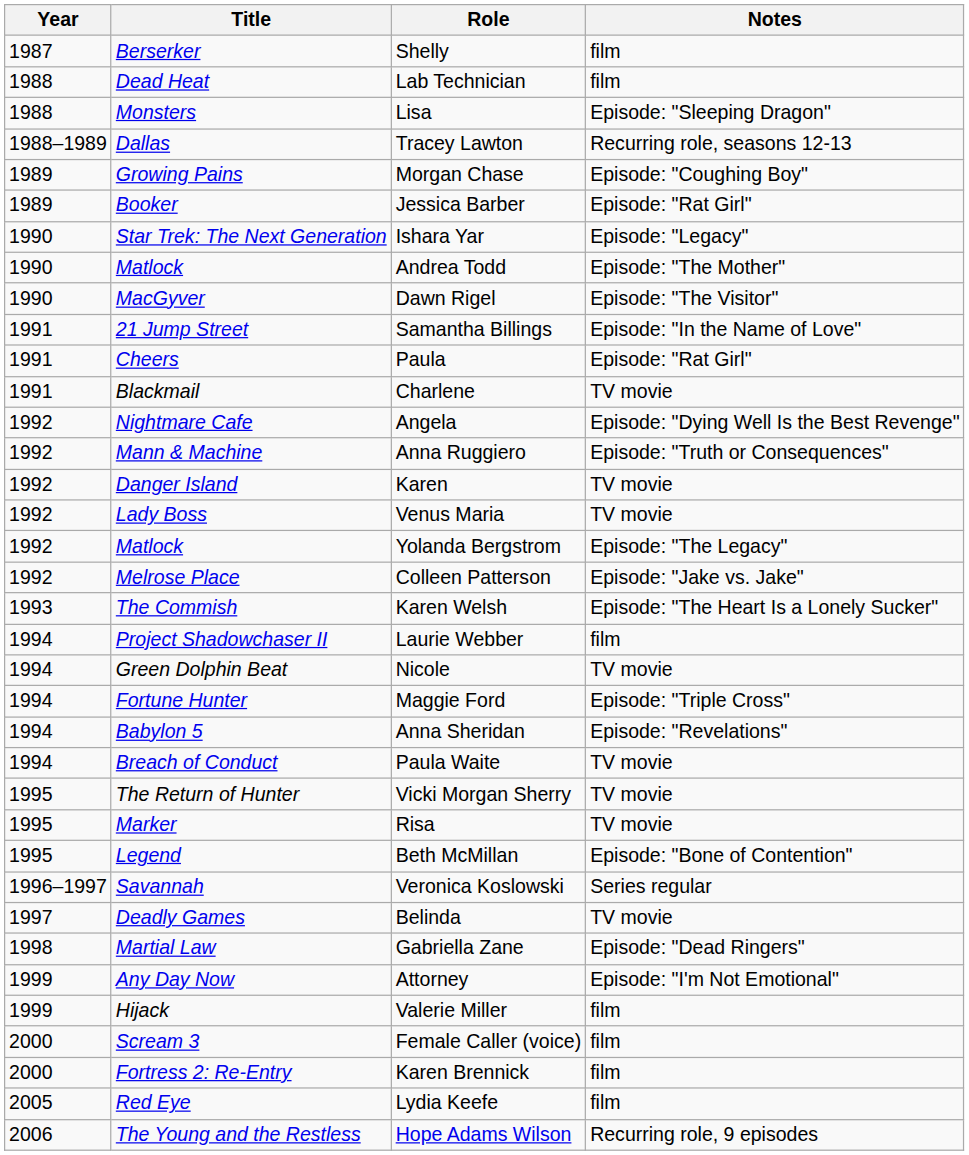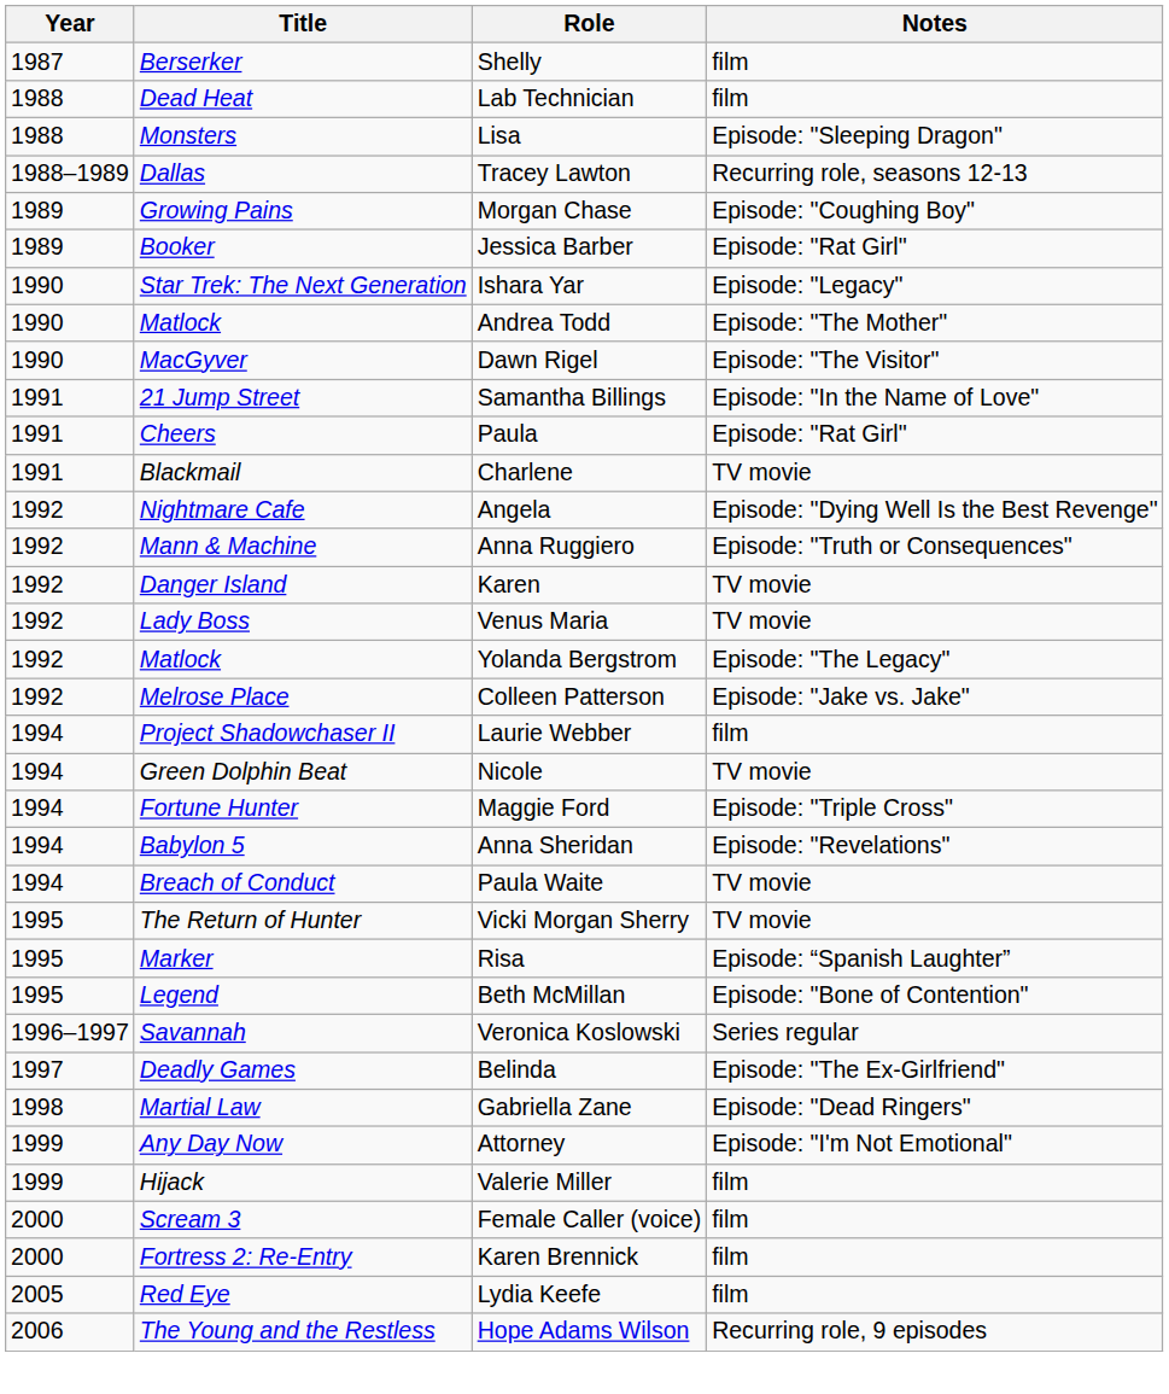 <table class="wikitable sortable">
 <tr>
 <th>Year</th>
 <th>Title</th>
 <th>Role</th>
 <th>Notes</th>
 </tr>
 <tr>
 <td>1987</td>
 <td><em><a href='#'>Berserker</a></em></td>
 <td>Shelly</td>
 <td>film</td>
 </tr>
 <tr>
 <td>1988</td>
 <td><em><a href='#'>Dead Heat</a></em></td>
 <td>Lab Technician</td>
 <td>film</td>
 </tr>
 <tr>
 <td>1988</td>
 <td><em><a href='#'>Monsters</a></em></td>
 <td>Lisa</td>
 <td>Episode: "Sleeping Dragon"</td>
 </tr>
 <tr>
 <td>1988–1989</td>
 <td><em><a href='#'>Dallas</a></em></td>
 <td>Tracey Lawton</td>
 <td>Recurring role, seasons 12-13</td>
 </tr>
 <tr>
 <td>1989</td>
 <td><em><a href='#'>Growing Pains</a></em></td>
 <td>Morgan Chase</td>
 <td>Episode: "Coughing Boy"</td>
 </tr>
 <tr>
 <td>1989</td>
 <td><em><a href='#'>Booker</a></em></td>
 <td>Jessica Barber</td>
 <td>Episode: "Rat Girl"</td>
 </tr>
 <tr>
 <td>1990</td>
 <td><em><a href='#'>Star Trek: The Next Generation</a></em></td>
 <td>Ishara Yar</td>
 <td>Episode: "Legacy"</td>
 </tr>
 <tr>
 <td>1990</td>
 <td><em><a href='#'>Matlock</a></em></td>
 <td>Andrea Todd</td>
 <td>Episode: "The Mother"</td>
 </tr>
 <tr>
 <td>1990</td>
 <td><em><a href='#'>MacGyver</a></em></td>
 <td>Dawn Rigel</td>
 <td>Episode: "The Visitor"</td>
 </tr>
 <tr>
 <td>1991</td>
 <td><em><a href='#'>21 Jump Street</a></em></td>
 <td>Samantha Billings</td>
 <td>Episode: "In the Name of Love"</td>
 </tr>
 <tr>
 <td>1991</td>
 <td><em><a href='#'>Cheers</a></em></td>
 <td>Paula</td>
 <td>Episode: "Rat Girl"</td>
 </tr>
 <tr>
 <td>1991</td>
 <td><em>Blackmail</em></td>
 <td>Charlene</td>
 <td>TV movie</td>
 </tr>
 <tr>
 <td>1992</td>
 <td><em><a href='#'>Nightmare Cafe</a></em></td>
 <td>Angela</td>
 <td>Episode: "Dying Well Is the Best Revenge"</td>
 </tr>
 <tr>
 <td>1992</td>
 <td><em><a href='#'>Mann & Machine</a></em></td>
 <td>Anna Ruggiero</td>
 <td>Episode: "Truth or Consequences"</td>
 </tr>
 <tr>
 <td>1992</td>
 <td><em><a href='#'>Danger Island</a></em></td>
 <td>Karen</td>
 <td>TV movie</td>
 </tr>
 <tr>
 <td>1992</td>
 <td><em><a href='#'>Lady Boss</a></em></td>
 <td>Venus Maria</td>
 <td>TV movie</td>
 </tr>
 <tr>
 <td>1992</td>
 <td><em><a href='#'>Matlock</a></em></td>
 <td>Yolanda Bergstrom</td>
 <td>Episode: "The Legacy"</td>
 </tr>
 <tr>
 <td>1992</td>
 <td><em><a href='#'>Melrose Place</a></em></td>
 <td>Colleen Patterson</td>
 <td>Episode: "Jake vs. Jake"</td>
 </tr>
 <tr>
-<td>1993</td>
-<td><em><a href='#'>The Commish</a></em></td>
-<td>Karen Welsh</td>
-<td>Episode: "The Heart Is a Lonely Sucker"</td>
-</tr>
-<tr>
 <td>1994</td>
 <td><em><a href='#'>Project Shadowchaser II</a></em></td>
 <td>Laurie Webber</td>
 <td>film</td>
 </tr>
 <tr>
 <td>1994</td>
 <td><em>Green Dolphin Beat</em></td>
 <td>Nicole</td>
 <td>TV movie</td>
 </tr>
 <tr>
 <td>1994</td>
 <td><em><a href='#'>Fortune Hunter</a></em></td>
 <td>Maggie Ford</td>
 <td>Episode: "Triple Cross"</td>
 </tr>
 <tr>
 <td>1994</td>
 <td><em><a href='#'>Babylon 5</a></em></td>
 <td>Anna Sheridan</td>
 <td>Episode: "Revelations"</td>
 </tr>
 <tr>
 <td>1994</td>
 <td><em><a href='#'>Breach of Conduct</a></em></td>
 <td>Paula Waite</td>
 <td>TV movie</td>
 </tr>
 <tr>
 <td>1995</td>
 <td><em>The Return of Hunter</em></td>
 <td>Vicki Morgan Sherry</td>
 <td>TV movie</td>
 </tr>
 <tr>
 <td>1995</td>
 <td><em><a href='#'>Marker</a></em></td>
 <td>Risa</td>
-<td>TV movie</td>
+<td>Episode: “Spanish Laughter”</td>
 </tr>
 <tr>
 <td>1995</td>
 <td><em><a href='#'>Legend</a></em></td>
 <td>Beth McMillan</td>
 <td>Episode: "Bone of Contention"</td>
 </tr>
 <tr>
 <td>1996–1997</td>
 <td><em><a href='#'>Savannah</a></em></td>
 <td>Veronica Koslowski</td>
 <td>Series regular</td>
 </tr>
 <tr>
 <td>1997</td>
 <td><em><a href='#'>Deadly Games</a></em></td>
 <td>Belinda</td>
-<td>TV movie</td>
+<td>Episode: "The Ex-Girlfriend"</td>
 </tr>
 <tr>
 <td>1998</td>
 <td><em><a href='#'>Martial Law</a></em></td>
 <td>Gabriella Zane</td>
 <td>Episode: "Dead Ringers"</td>
 </tr>
 <tr>
 <td>1999</td>
 <td><em><a href='#'>Any Day Now</a></em></td>
 <td>Attorney</td>
 <td>Episode: "I'm Not Emotional"</td>
 </tr>
 <tr>
 <td>1999</td>
 <td><em>Hijack</em></td>
 <td>Valerie Miller</td>
 <td>film</td>
 </tr>
 <tr>
 <td>2000</td>
 <td><em><a href='#'>Scream 3</a></em></td>
 <td>Female Caller (voice)</td>
 <td>film</td>
 </tr>
 <tr>
 <td>2000</td>
 <td><em><a href='#'>Fortress 2: Re-Entry</a></em></td>
 <td>Karen Brennick</td>
 <td>film</td>
 </tr>
 <tr>
 <td>2005</td>
 <td><em><a href='#'>Red Eye</a></em></td>
 <td>Lydia Keefe</td>
 <td>film</td>
 </tr>
 <tr>
 <td>2006</td>
 <td><em><a href='#'>The Young and the Restless</a></em></td>
 <td><a href='#'>Hope Adams Wilson</a></td>
 <td>Recurring role, 9 episodes</td>
 </tr>
 </table>
